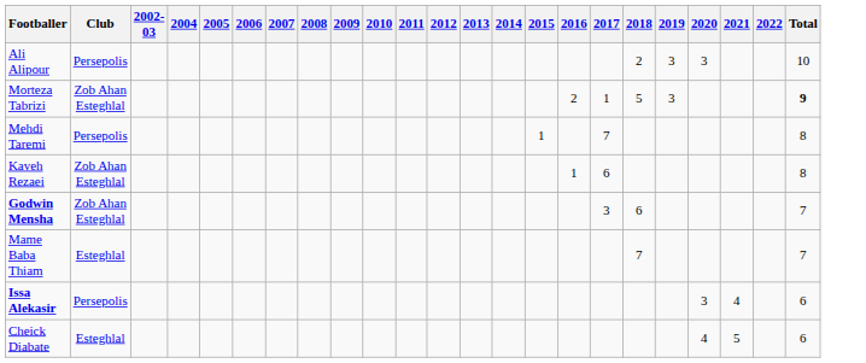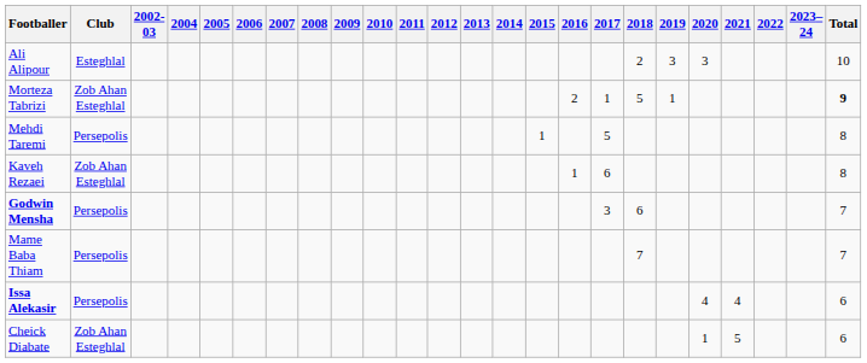 <table class="wikitable" style="text-align: center; font-size: 90%">
 <tr>
 <th><strong>Footballer</strong></th>
 <th><strong>Club</strong></th>
 <th><a href='#'>2002-03</a></th>
 <th><a href='#'>2004</a></th>
 <th><a href='#'>2005</a></th>
 <th><a href='#'>2006</a></th>
 <th><a href='#'>2007</a></th>
 <th><a href='#'>2008</a></th>
 <th><a href='#'>2009</a></th>
 <th><a href='#'>2010</a></th>
 <th><a href='#'>2011</a></th>
 <th><a href='#'>2012</a></th>
 <th><a href='#'>2013</a></th>
 <th><a href='#'>2014</a></th>
 <th><a href='#'>2015</a></th>
 <th><a href='#'>2016</a></th>
 <th><a href='#'>2017</a></th>
 <th><a href='#'>2018</a></th>
 <th><a href='#'>2019</a></th>
 <th><a href='#'>2020</a></th>
 <th><a href='#'>2021</a></th>
 <th><a href='#'>2022</a></th>
+<th><a href='#'>2023</a><a href='#'>–24</a></th>
 <th><strong>Total</strong></th>
 </tr>
 <tr>
 <td align=left> <a href='#'>Ali Alipour</a></td>
-<td><a href='#'>Persepolis</a></td>
+<td><a href='#'>Esteghlal</a></td>
 <td></td>
 <td></td>
 <td></td>
 <td></td>
 <td></td>
 <td></td>
 <td></td>
 <td></td>
 <td></td>
 <td></td>
 <td></td>
 <td></td>
 <td></td>
 <td></td>
 <td></td>
 <td>2</td>
 <td>3</td>
 <td>3</td>
+<td></td>
 <td></td>
 <td></td>
 <td>10</td>
 </tr>
 <tr>
 <td align=left> <a href='#'>Morteza Tabrizi</a></td>
 <td><a href='#'>Zob Ahan</a><br><a href='#'>Esteghlal</a></td>
 <td></td>
 <td></td>
 <td></td>
 <td></td>
 <td></td>
 <td></td>
 <td></td>
 <td></td>
 <td></td>
 <td></td>
 <td></td>
 <td></td>
 <td></td>
 <td>2</td>
 <td>1</td>
 <td>5</td>
-<td>3</td>
+<td>1</td>
+<td></td>
 <td></td>
 <td></td>
 <td></td>
 <td><strong>9</strong></td>
 </tr>
 <tr>
 <td align=left> <a href='#'>Mehdi Taremi</a></td>
 <td><a href='#'>Persepolis</a></td>
 <td></td>
 <td></td>
 <td></td>
 <td></td>
 <td></td>
 <td></td>
 <td></td>
 <td></td>
 <td></td>
 <td></td>
 <td></td>
 <td></td>
 <td>1</td>
 <td></td>
-<td>7</td>
+<td>5</td>
+<td></td>
 <td></td>
 <td></td>
 <td></td>
 <td></td>
 <td></td>
 <td>8</td>
 </tr>
 <tr>
 <td align=left> <a href='#'>Kaveh Rezaei</a></td>
 <td><a href='#'>Zob Ahan</a><br><a href='#'>Esteghlal</a></td>
 <td></td>
 <td></td>
 <td></td>
 <td></td>
 <td></td>
 <td></td>
 <td></td>
 <td></td>
 <td></td>
 <td></td>
 <td></td>
 <td></td>
 <td></td>
 <td>1</td>
 <td>6</td>
 <td></td>
 <td></td>
 <td></td>
 <td></td>
 <td></td>
+<td></td>
 <td>8</td>
 </tr>
 <tr>
 <td align=left> <strong><a href='#'>Godwin Mensha</a></strong></td>
-<td><a href='#'>Zob Ahan</a><br><a href='#'>Esteghlal</a></td>
+<td><a href='#'>Persepolis</a></td>
 <td></td>
 <td></td>
 <td></td>
 <td></td>
 <td></td>
 <td></td>
 <td></td>
 <td></td>
 <td></td>
 <td></td>
 <td></td>
 <td></td>
 <td></td>
 <td></td>
 <td>3</td>
 <td>6</td>
 <td></td>
 <td></td>
 <td></td>
 <td></td>
+<td></td>
 <td>7</td>
 </tr>
 <tr>
 <td align=left> <a href='#'>Mame Baba Thiam</a></td>
-<td><a href='#'>Esteghlal</a></td>
+<td><a href='#'>Persepolis</a></td>
 <td></td>
 <td></td>
 <td></td>
 <td></td>
 <td></td>
 <td></td>
 <td></td>
 <td></td>
 <td></td>
 <td></td>
 <td></td>
 <td></td>
 <td></td>
 <td></td>
 <td></td>
 <td>7</td>
+<td></td>
 <td></td>
 <td></td>
 <td></td>
 <td></td>
 <td>7</td>
 </tr>
 <tr>
 <td align=left> <strong><a href='#'>Issa Alekasir</a></strong></td>
 <td><a href='#'>Persepolis</a></td>
 <td></td>
 <td></td>
 <td></td>
 <td></td>
 <td></td>
 <td></td>
 <td></td>
 <td></td>
 <td></td>
 <td></td>
 <td></td>
 <td></td>
 <td></td>
 <td></td>
 <td></td>
 <td></td>
 <td></td>
-<td>3</td>
 <td>4</td>
+<td>4</td>
+<td></td>
 <td></td>
 <td>6</td>
 </tr>
 <tr>
 <td align=left> <a href='#'>Cheick Diabate</a></td>
-<td><a href='#'>Esteghlal</a></td>
+<td><a href='#'>Zob Ahan</a><br><a href='#'>Esteghlal</a></td>
 <td></td>
 <td></td>
 <td></td>
 <td></td>
 <td></td>
 <td></td>
 <td></td>
 <td></td>
 <td></td>
 <td></td>
 <td></td>
 <td></td>
 <td></td>
 <td></td>
 <td></td>
 <td></td>
 <td></td>
-<td>4</td>
+<td>1</td>
 <td>5</td>
+<td></td>
 <td></td>
 <td>6</td>
 </tr>
 </table>
